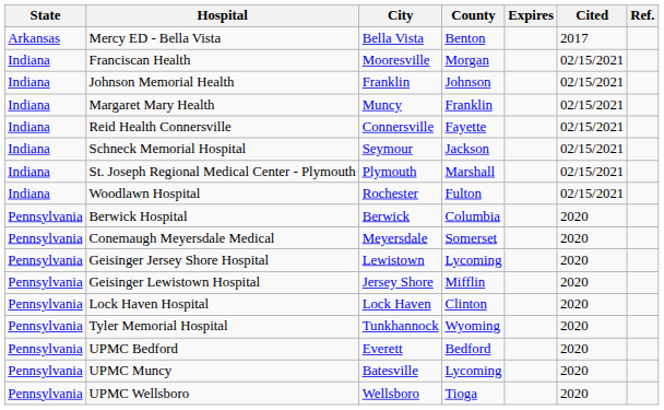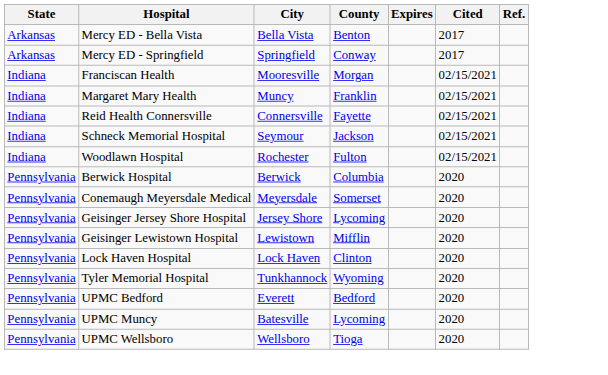 <table class="wikitable sortable">
 <tr>
 <th>State</th>
 <th>Hospital</th>
 <th>City</th>
 <th>County</th>
 <th>Expires</th>
 <th>Cited</th>
 <th>Ref.</th>
 </tr>
 <tr>
 <td><a href='#'>Arkansas</a></td>
 <td>Mercy ED - Bella Vista</td>
 <td><a href='#'>Bella Vista</a></td>
 <td><a href='#'>Benton</a></td>
 <td></td>
 <td>2017</td>
 <td></td>
 </tr>
 <tr>
+<td><a href='#'>Arkansas</a></td>
+<td>Mercy ED - Springfield</td>
+<td><a href='#'>Springfield</a></td>
+<td><a href='#'>Conway</a></td>
+<td></td>
+<td>2017</td>
+<td></td>
+</tr>
+<tr>
 <td><a href='#'>Indiana</a></td>
 <td>Franciscan Health</td>
 <td><a href='#'>Mooresville</a></td>
 <td><a href='#'>Morgan</a></td>
-<td></td>
-<td>02/15/2021</td>
-<td></td>
-</tr>
-<tr>
-<td><a href='#'>Indiana</a></td>
-<td>Johnson Memorial Health</td>
-<td><a href='#'>Franklin</a></td>
-<td><a href='#'>Johnson</a></td>
 <td></td>
 <td>02/15/2021</td>
 <td></td>
 </tr>
 <tr>
 <td><a href='#'>Indiana</a></td>
 <td>Margaret Mary Health</td>
 <td><a href='#'>Muncy</a></td>
 <td><a href='#'>Franklin</a></td>
 <td></td>
 <td>02/15/2021</td>
 <td></td>
 </tr>
 <tr>
 <td><a href='#'>Indiana</a></td>
 <td>Reid Health Connersville</td>
 <td><a href='#'>Connersville</a></td>
 <td><a href='#'>Fayette</a></td>
 <td></td>
 <td>02/15/2021</td>
 <td></td>
 </tr>
 <tr>
 <td><a href='#'>Indiana</a></td>
 <td>Schneck Memorial Hospital</td>
 <td><a href='#'>Seymour</a></td>
 <td><a href='#'>Jackson</a></td>
-<td></td>
-<td>02/15/2021</td>
-<td></td>
-</tr>
-<tr>
-<td><a href='#'>Indiana</a></td>
-<td>St. Joseph Regional Medical Center - Plymouth</td>
-<td><a href='#'>Plymouth</a></td>
-<td><a href='#'>Marshall</a></td>
 <td></td>
 <td>02/15/2021</td>
 <td></td>
 </tr>
 <tr>
 <td><a href='#'>Indiana</a></td>
 <td>Woodlawn Hospital</td>
 <td><a href='#'>Rochester</a></td>
 <td><a href='#'>Fulton</a></td>
 <td></td>
 <td>02/15/2021</td>
 <td></td>
 </tr>
 <tr>
 <td><a href='#'>Pennsylvania</a></td>
 <td>Berwick Hospital</td>
 <td><a href='#'>Berwick</a></td>
 <td><a href='#'>Columbia</a></td>
 <td></td>
 <td>2020</td>
 <td></td>
 </tr>
 <tr>
 <td><a href='#'>Pennsylvania</a></td>
 <td>Conemaugh Meyersdale Medical</td>
 <td><a href='#'>Meyersdale</a></td>
 <td><a href='#'>Somerset</a></td>
 <td></td>
 <td>2020</td>
 <td></td>
 </tr>
 <tr>
 <td><a href='#'>Pennsylvania</a></td>
 <td>Geisinger Jersey Shore Hospital</td>
-<td><a href='#'>Lewistown</a></td>
+<td><a href='#'>Jersey Shore</a></td>
 <td><a href='#'>Lycoming</a></td>
 <td></td>
 <td>2020</td>
 <td></td>
 </tr>
 <tr>
 <td><a href='#'>Pennsylvania</a></td>
 <td>Geisinger Lewistown Hospital</td>
-<td><a href='#'>Jersey Shore</a></td>
+<td><a href='#'>Lewistown</a></td>
 <td><a href='#'>Mifflin</a></td>
 <td></td>
 <td>2020</td>
 <td></td>
 </tr>
 <tr>
 <td><a href='#'>Pennsylvania</a></td>
 <td>Lock Haven Hospital</td>
 <td><a href='#'>Lock Haven</a></td>
 <td><a href='#'>Clinton</a></td>
 <td></td>
 <td>2020</td>
 <td></td>
 </tr>
 <tr>
 <td><a href='#'>Pennsylvania</a></td>
 <td>Tyler Memorial Hospital</td>
 <td><a href='#'>Tunkhannock</a></td>
 <td><a href='#'>Wyoming</a></td>
 <td></td>
 <td>2020</td>
 <td></td>
 </tr>
 <tr>
 <td><a href='#'>Pennsylvania</a></td>
 <td>UPMC Bedford</td>
 <td><a href='#'>Everett</a></td>
 <td><a href='#'>Bedford</a></td>
 <td></td>
 <td>2020</td>
 <td></td>
 </tr>
 <tr>
 <td><a href='#'>Pennsylvania</a></td>
 <td>UPMC Muncy</td>
 <td><a href='#'>Batesville</a></td>
 <td><a href='#'>Lycoming</a></td>
 <td></td>
 <td>2020</td>
 <td></td>
 </tr>
 <tr>
 <td><a href='#'>Pennsylvania</a></td>
 <td>UPMC Wellsboro</td>
 <td><a href='#'>Wellsboro</a></td>
 <td><a href='#'>Tioga</a></td>
 <td></td>
 <td>2020</td>
 <td></td>
 </tr>
 </table>
